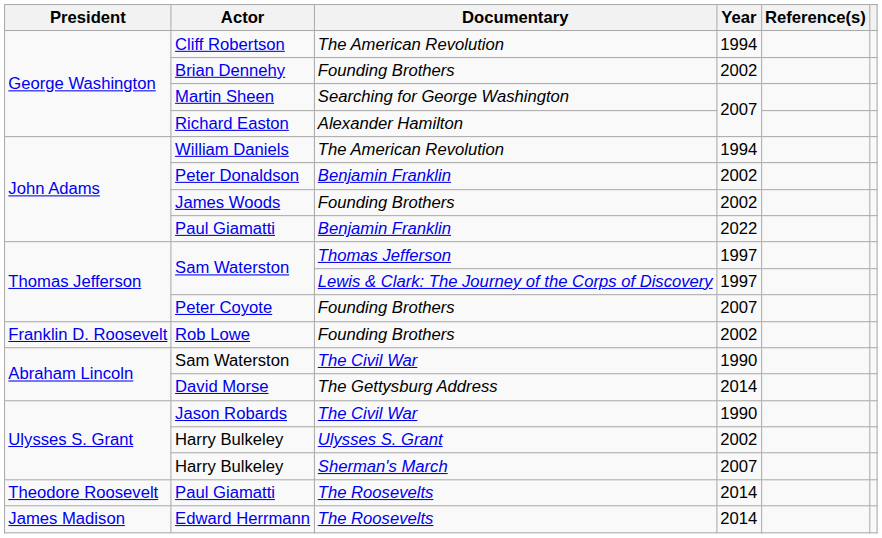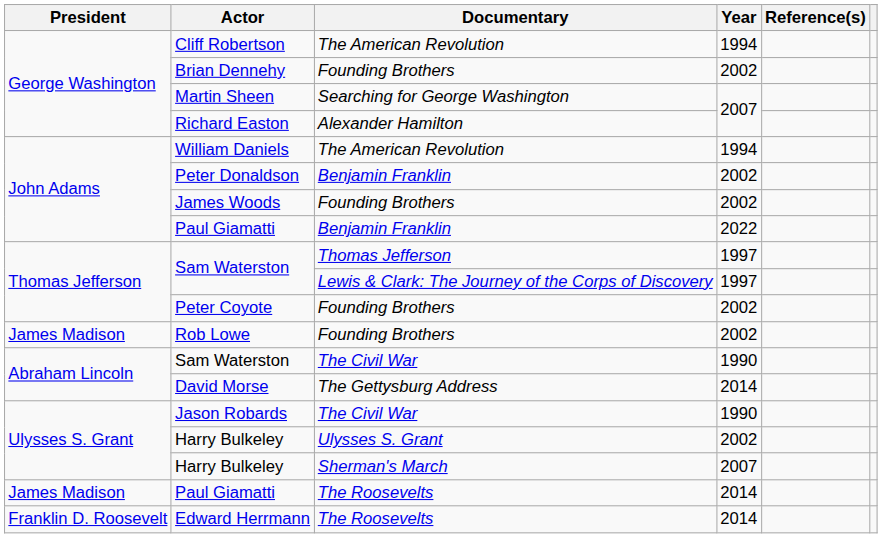 <table class="wikitable sortable">
 <tr>
 <th>President</th>
 <th>Actor</th>
 <th>Documentary</th>
 <th>Year</th>
 <th class="unsortable">Reference(s)</th>
 <th></th>
 </tr>
 <tr>
 <td rowspan=4><a href='#'>George Washington</a></td>
 <td><a href='#'>Cliff Robertson</a></td>
 <td><em>The American Revolution</em></td>
 <td>1994</td>
 <td></td>
 <td></td>
 </tr>
 <tr>
 <td><a href='#'>Brian Dennehy</a></td>
 <td><em>Founding Brothers</em></td>
 <td>2002</td>
 <td></td>
 <td></td>
 </tr>
 <tr>
 <td><a href='#'>Martin Sheen</a></td>
 <td><em>Searching for George Washington</em></td>
 <td rowspan="2">2007</td>
 <td></td>
 <td></td>
 </tr>
 <tr>
 <td><a href='#'>Richard Easton</a></td>
 <td><em>Alexander Hamilton</em></td>
 <td></td>
 <td></td>
 </tr>
 <tr>
 <td rowspan=4><a href='#'>John Adams</a></td>
 <td><a href='#'>William Daniels</a></td>
 <td><em>The American Revolution</em></td>
 <td>1994</td>
 <td></td>
 <td></td>
 </tr>
 <tr>
 <td><a href='#'>Peter Donaldson</a></td>
 <td><em><a href='#'>Benjamin Franklin</a></em></td>
 <td>2002</td>
 <td></td>
 <td></td>
 </tr>
 <tr>
 <td><a href='#'>James Woods</a></td>
 <td><em>Founding Brothers</em></td>
 <td>2002</td>
 <td></td>
 <td></td>
 </tr>
 <tr>
 <td><a href='#'>Paul Giamatti</a></td>
 <td><em><a href='#'>Benjamin Franklin</a></em></td>
 <td>2022</td>
 <td></td>
 <td></td>
 </tr>
 <tr>
 <td rowspan=3><a href='#'>Thomas Jefferson</a></td>
 <td rowspan=2><a href='#'>Sam Waterston</a></td>
 <td><em><a href='#'>Thomas Jefferson</a></em></td>
 <td>1997</td>
 <td></td>
 <td></td>
 </tr>
 <tr>
 <td><em><a href='#'>Lewis & Clark: The Journey of the Corps of Discovery</a></em></td>
 <td>1997</td>
 <td></td>
 <td></td>
 </tr>
 <tr>
 <td><a href='#'>Peter Coyote</a></td>
 <td><em>Founding Brothers</em></td>
-<td>2007</td>
+<td>2002</td>
 <td></td>
 <td></td>
 </tr>
 <tr>
-<td><a href='#'>Franklin D. Roosevelt</a></td>
+<td><a href='#'>James Madison</a></td>
 <td><a href='#'>Rob Lowe</a></td>
 <td><em>Founding Brothers</em></td>
 <td>2002</td>
 <td></td>
 <td></td>
 </tr>
 <tr>
 <td rowspan=2><a href='#'>Abraham Lincoln</a></td>
 <td>Sam Waterston</td>
 <td><em><a href='#'>The Civil War</a></em></td>
 <td>1990</td>
 <td></td>
 <td></td>
 </tr>
 <tr>
 <td><a href='#'>David Morse</a></td>
 <td><em>The Gettysburg Address</em></td>
 <td>2014</td>
 <td></td>
 <td></td>
 </tr>
 <tr>
 <td rowspan=3><a href='#'>Ulysses S. Grant</a></td>
 <td><a href='#'>Jason Robards</a></td>
 <td><em><a href='#'>The Civil War</a></em></td>
 <td>1990</td>
 <td></td>
 <td></td>
 </tr>
 <tr>
 <td>Harry Bulkeley</td>
 <td><em><a href='#'>Ulysses S. Grant</a></em></td>
 <td>2002</td>
 <td></td>
 <td></td>
 </tr>
 <tr>
 <td>Harry Bulkeley</td>
 <td><em><a href='#'>Sherman's March</a></em></td>
 <td>2007</td>
 <td></td>
 <td></td>
 </tr>
 <tr>
-<td><a href='#'>Theodore Roosevelt</a></td>
+<td><a href='#'>James Madison</a></td>
 <td><a href='#'>Paul Giamatti</a></td>
 <td><em><a href='#'>The Roosevelts</a></em></td>
 <td>2014</td>
 <td></td>
 <td></td>
 </tr>
 <tr>
-<td><a href='#'>James Madison</a></td>
+<td><a href='#'>Franklin D. Roosevelt</a></td>
 <td><a href='#'>Edward Herrmann</a></td>
 <td><em><a href='#'>The Roosevelts</a></em></td>
 <td>2014</td>
 <td></td>
 <td></td>
 </tr>
 </table>
